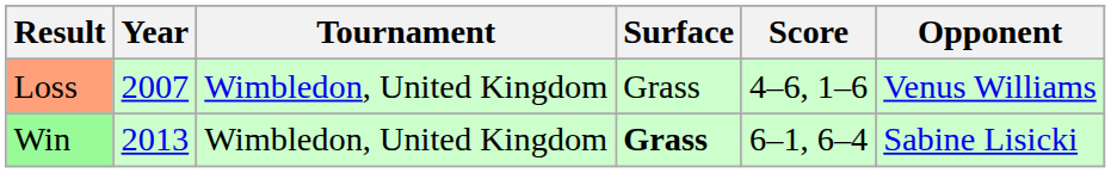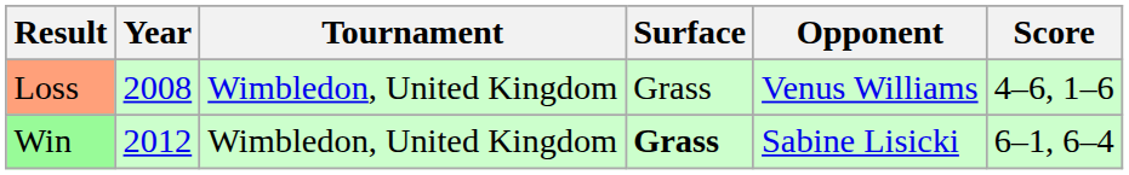 <table class="sortable wikitable">
 <tr>
 <th>Result</th>
 <th>Year</th>
 <th>Tournament</th>
 <th>Surface</th>
+<th>Opponent</th>
 <th class="unsortable">Score</th>
-<th>Opponent</th>
 </tr>
 <tr bgcolor=CCFFCC>
 <td bgcolor=FFA07A>Loss</td>
-<td><a href='#'>2007</a></td>
+<td><a href='#'>2008</a></td>
 <td><a href='#'>Wimbledon</a>, United Kingdom</td>
 <td>Grass</td>
+<td> <a href='#'>Venus Williams</a></td>
 <td>4–6, 1–6</td>
-<td> <a href='#'>Venus Williams</a></td>
 </tr>
 <tr bgcolor=CCFFCC>
 <td bgcolor=98FB98>Win</td>
-<td><a href='#'>2013</a></td>
+<td><a href='#'>2012</a></td>
 <td>Wimbledon, United Kingdom</td>
 <td><strong>Grass</strong></td>
+<td> <a href='#'>Sabine Lisicki</a></td>
 <td>6–1, 6–4</td>
-<td> <a href='#'>Sabine Lisicki</a></td>
 </tr>
 </table>
